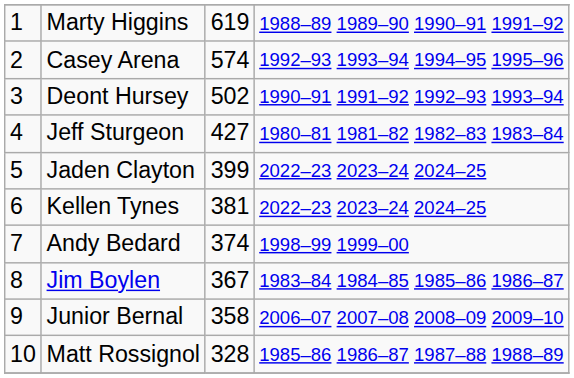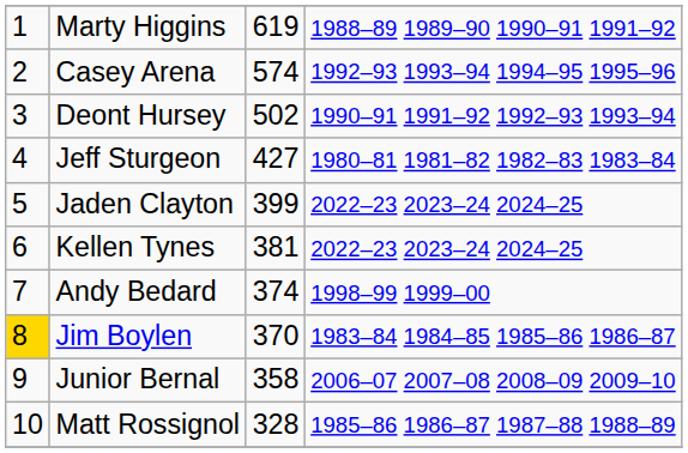 <table class="wikitable">
 <tr>
 </tr>
 <tr>
 <td>1</td>
 <td>Marty Higgins</td>
 <td>619</td>
 <td style="font-size:80%;"><a href='#'>1988–89</a> <a href='#'>1989–90</a> <a href='#'>1990–91</a> <a href='#'>1991–92</a></td>
 </tr>
 <tr>
 <td>2</td>
 <td>Casey Arena</td>
 <td>574</td>
 <td style="font-size:80%;"><a href='#'>1992–93</a> <a href='#'>1993–94</a> <a href='#'>1994–95</a> <a href='#'>1995–96</a></td>
 </tr>
 <tr>
 <td>3</td>
 <td>Deont Hursey</td>
 <td>502</td>
 <td style="font-size:80%;"><a href='#'>1990–91</a> <a href='#'>1991–92</a> <a href='#'>1992–93</a> <a href='#'>1993–94</a></td>
 </tr>
 <tr>
 <td>4</td>
 <td>Jeff Sturgeon</td>
 <td>427</td>
 <td style="font-size:80%;"><a href='#'>1980–81</a> <a href='#'>1981–82</a> <a href='#'>1982–83</a> <a href='#'>1983–84</a></td>
 </tr>
 <tr>
 <td>5</td>
 <td>Jaden Clayton</td>
 <td>399</td>
 <td style="font-size:80%;"><a href='#'>2022–23</a> <a href='#'>2023–24</a> <a href='#'>2024–25</a></td>
 </tr>
 <tr>
 <td>6</td>
 <td>Kellen Tynes</td>
 <td>381</td>
 <td style="font-size:80%;"><a href='#'>2022–23</a> <a href='#'>2023–24</a> <a href='#'>2024–25</a></td>
 </tr>
 <tr>
 <td>7</td>
 <td>Andy Bedard</td>
 <td>374</td>
 <td style="font-size:80%;"><a href='#'>1998–99</a> <a href='#'>1999–00</a></td>
 </tr>
 <tr>
-<td>8</td>
+<td style="background: gold;">8</td>
 <td><a href='#'>Jim Boylen</a></td>
-<td>367</td>
+<td>370</td>
 <td style="font-size:80%;"><a href='#'>1983–84</a> <a href='#'>1984–85</a> <a href='#'>1985–86</a> <a href='#'>1986–87</a></td>
 </tr>
 <tr>
 <td>9</td>
 <td>Junior Bernal</td>
 <td>358</td>
 <td style="font-size:80%;"><a href='#'>2006–07</a> <a href='#'>2007–08</a> <a href='#'>2008–09</a> <a href='#'>2009–10</a></td>
 </tr>
 <tr>
 <td>10</td>
 <td>Matt Rossignol</td>
 <td>328</td>
 <td style="font-size:80%;"><a href='#'>1985–86</a> <a href='#'>1986–87</a> <a href='#'>1987–88</a> <a href='#'>1988–89</a></td>
 </tr>
 <tr>
 </tr>
 </table>
